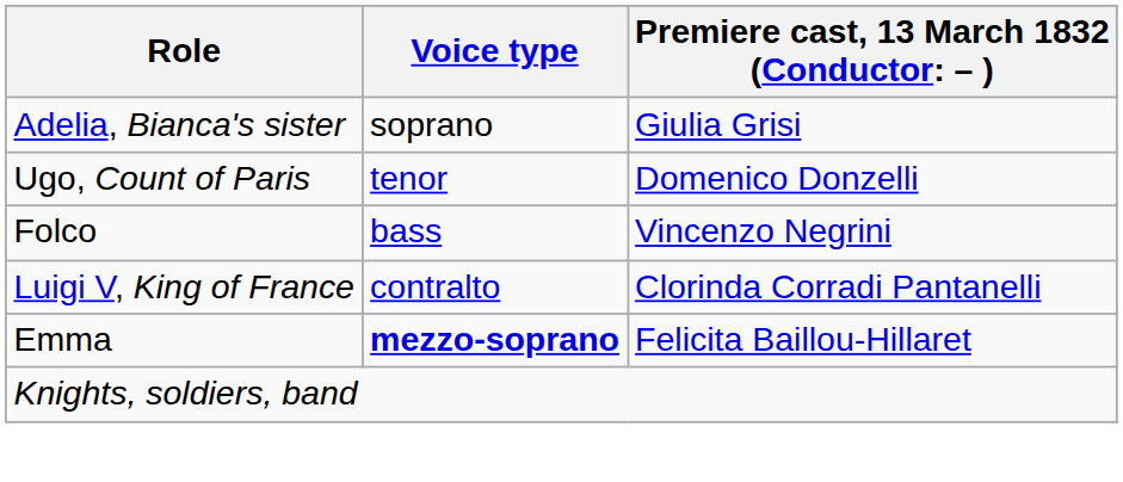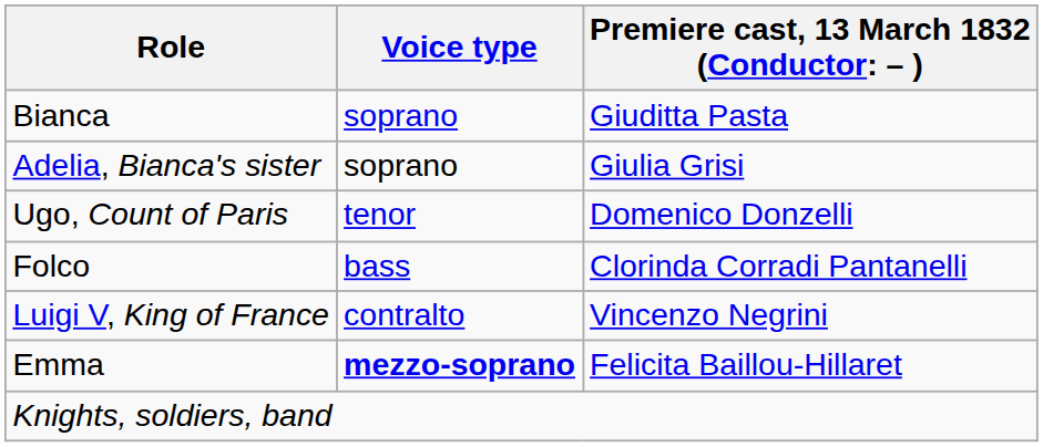 <table class="wikitable">
 <tr>
 <th>Role</th>
 <th><a href='#'>Voice type</a></th>
 <th>Premiere cast, 13 March 1832<br>(<a href='#'>Conductor</a>: – )</th>
+</tr>
+<tr>
+<td>Bianca</td>
+<td><a href='#'>soprano</a></td>
+<td><a href='#'>Giuditta Pasta</a></td>
 </tr>
 <tr>
 <td><a href='#'>Adelia</a>, <em>Bianca's sister</em></td>
 <td>soprano</td>
 <td><a href='#'>Giulia Grisi</a></td>
 </tr>
 <tr>
 <td>Ugo, <em>Count of Paris</em></td>
 <td><a href='#'>tenor</a></td>
 <td><a href='#'>Domenico Donzelli</a></td>
 </tr>
 <tr>
 <td>Folco</td>
 <td><a href='#'>bass</a></td>
-<td><a href='#'>Vincenzo Negrini</a></td>
+<td><a href='#'>Clorinda Corradi Pantanelli</a></td>
 </tr>
 <tr>
 <td><a href='#'>Luigi V</a>, <em>King of France</em></td>
 <td><a href='#'>contralto</a></td>
-<td><a href='#'>Clorinda Corradi Pantanelli</a></td>
+<td><a href='#'>Vincenzo Negrini</a></td>
 </tr>
 <tr>
 <td>Emma</td>
 <td><strong><a href='#'>mezzo-soprano</a></strong></td>
 <td><a href='#'>Felicita Baillou-Hillaret</a></td>
 </tr>
 <tr>
 <td colspan="3"><em>Knights, soldiers, band</em></td>
 </tr>
 </table>
